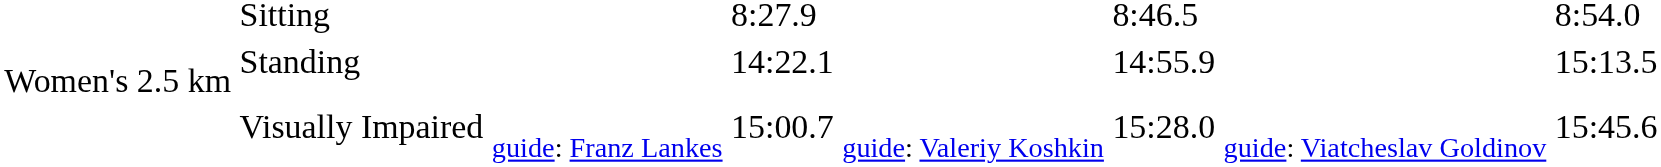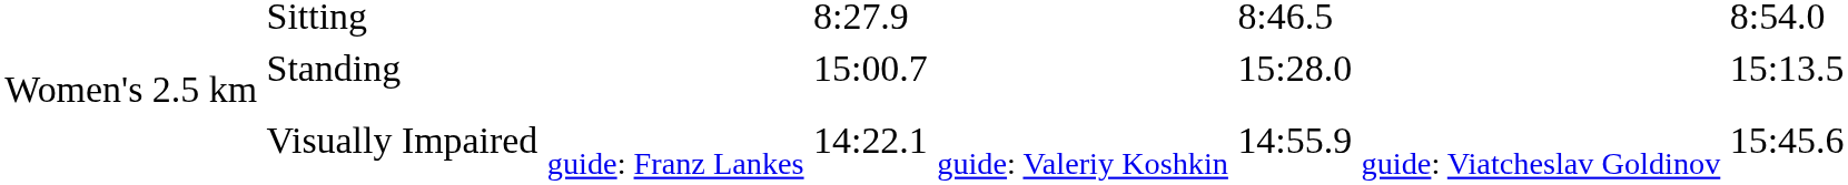 <table>
 <tr>
 <td rowspan="3">Women's 2.5 km</td>
 <td>Sitting</td>
 <td></td>
 <td>8:27.9</td>
 <td></td>
 <td>8:46.5</td>
 <td></td>
 <td>8:54.0</td>
 </tr>
 <tr>
 <td>Standing</td>
 <td></td>
-<td>14:22.1</td>
+<td>15:00.7</td>
 <td></td>
-<td>14:55.9</td>
+<td>15:28.0</td>
 <td></td>
 <td>15:13.5</td>
 </tr>
 <tr>
 <td>Visually Impaired</td>
 <td><br><small><a href='#'>guide</a>: <a href='#'>Franz Lankes</a></small></td>
-<td>15:00.7</td>
+<td>14:22.1</td>
 <td><br><small><a href='#'>guide</a>: <a href='#'>Valeriy Koshkin</a></small></td>
-<td>15:28.0</td>
+<td>14:55.9</td>
 <td><br><small><a href='#'>guide</a>: <a href='#'>Viatcheslav Goldinov</a></small></td>
 <td>15:45.6</td>
 </tr>
 </table>
